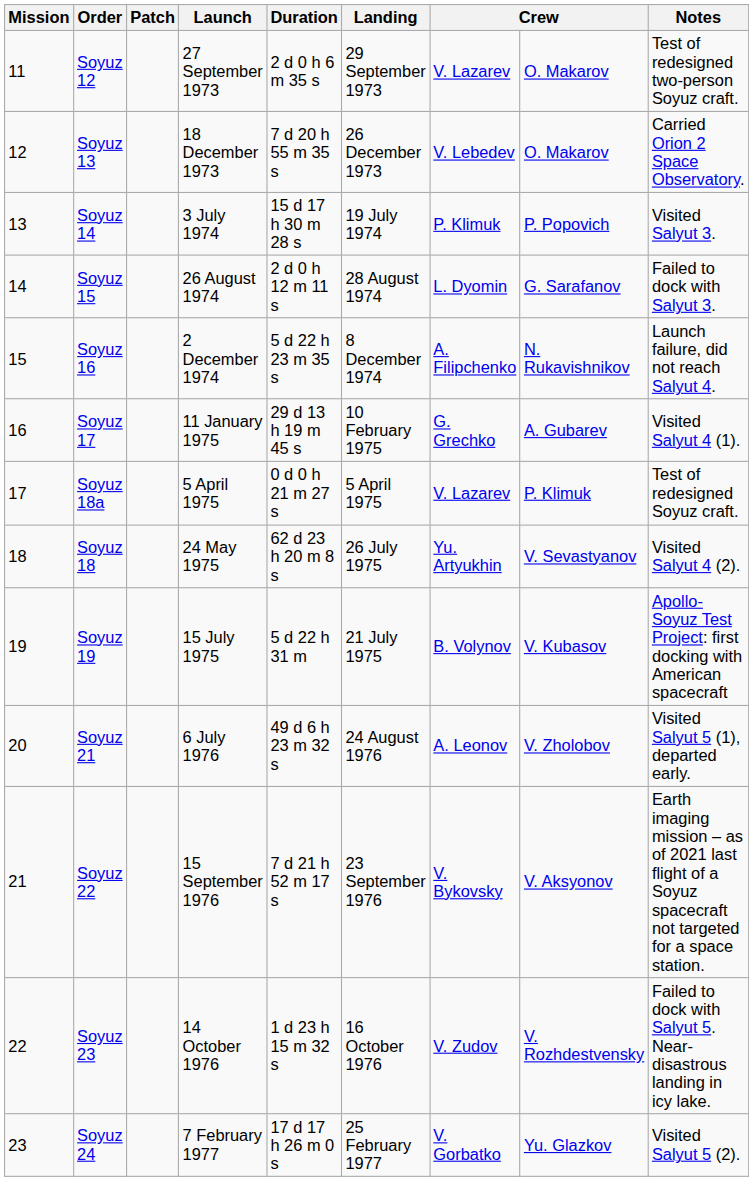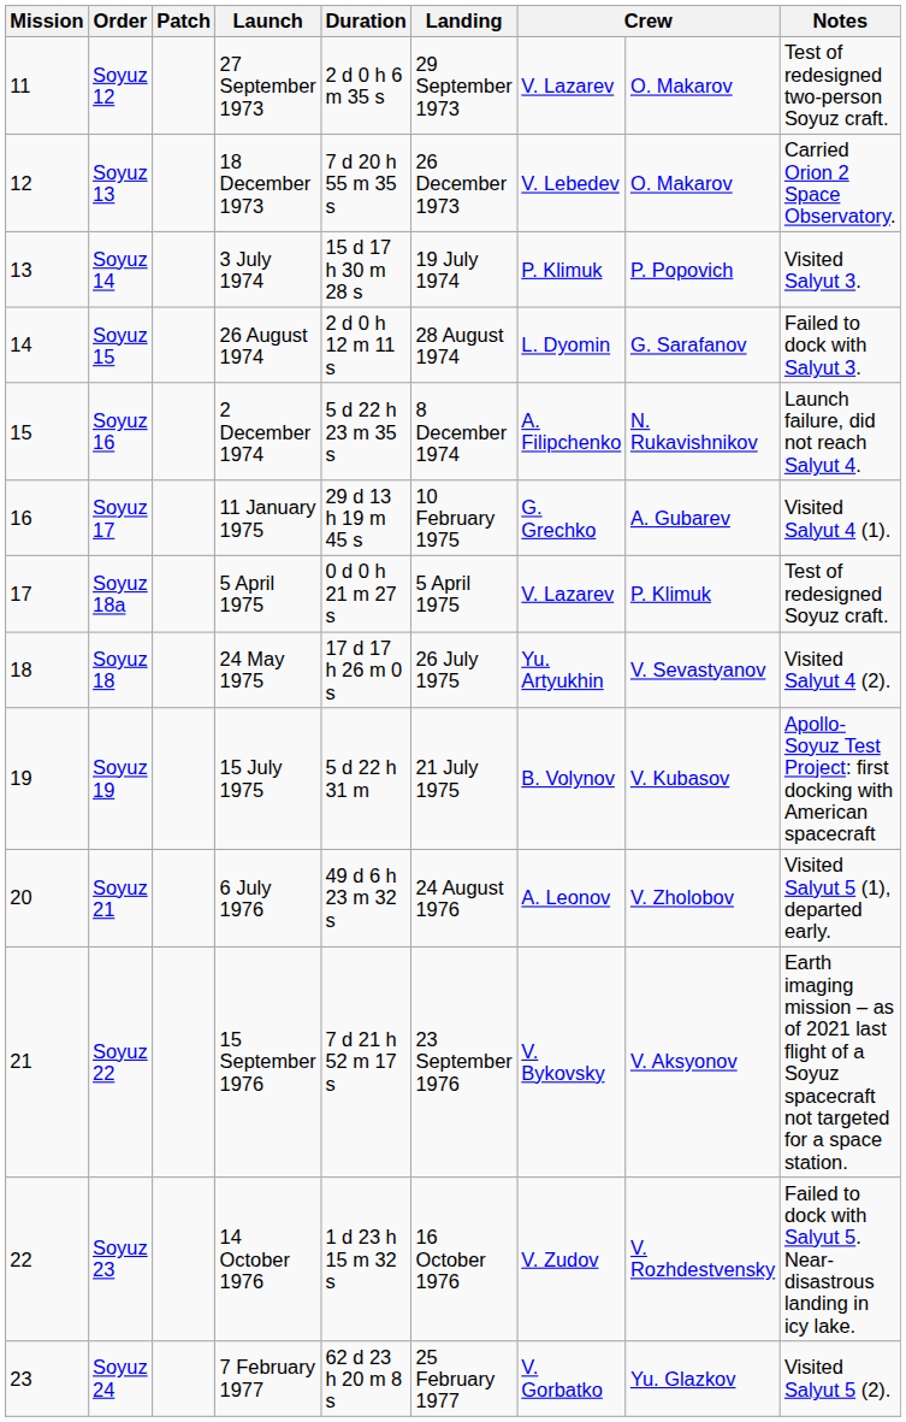 <table class="wikitable" style="font-size: 95%;">
 <tr>
 <th>Mission</th>
 <th>Order</th>
 <th>Patch</th>
 <th>Launch</th>
 <th>Duration</th>
 <th>Landing</th>
 <th colspan="2">Crew</th>
 <th>Notes</th>
 </tr>
 <tr>
 <td>11</td>
 <td><a href='#'>Soyuz 12</a></td>
 <td></td>
 <td>27 September 1973</td>
 <td>2 d 0 h 6 m 35 s</td>
 <td>29 September 1973</td>
 <td><a href='#'>V. Lazarev</a></td>
 <td><a href='#'>O. Makarov</a></td>
 <td>Test of redesigned two-person Soyuz craft.</td>
 </tr>
 <tr>
 <td>12</td>
 <td><a href='#'>Soyuz 13</a></td>
 <td></td>
 <td>18 December 1973</td>
 <td>7 d 20 h 55 m 35 s</td>
 <td>26 December 1973</td>
 <td><a href='#'>V. Lebedev</a></td>
 <td><a href='#'>O. Makarov</a></td>
 <td>Carried <a href='#'>Orion 2 Space Observatory</a>.</td>
 </tr>
 <tr>
 <td>13</td>
 <td><a href='#'>Soyuz 14</a></td>
 <td></td>
 <td>3 July 1974</td>
 <td>15 d 17 h 30 m 28 s</td>
 <td>19 July 1974</td>
 <td><a href='#'>P. Klimuk</a></td>
 <td><a href='#'>P. Popovich</a></td>
 <td>Visited <a href='#'>Salyut 3</a>.</td>
 </tr>
 <tr>
 <td>14</td>
 <td><a href='#'>Soyuz 15</a></td>
 <td></td>
 <td>26 August 1974</td>
 <td>2 d 0 h 12 m 11 s</td>
 <td>28 August 1974</td>
 <td><a href='#'>L. Dyomin</a></td>
 <td><a href='#'>G. Sarafanov</a></td>
 <td>Failed to dock with <a href='#'>Salyut 3</a>.</td>
 </tr>
 <tr>
 <td>15</td>
 <td><a href='#'>Soyuz 16</a></td>
 <td></td>
 <td>2 December 1974</td>
 <td>5 d 22 h 23 m 35 s</td>
 <td>8 December 1974</td>
 <td><a href='#'>A. Filipchenko</a></td>
 <td><a href='#'>N. Rukavishnikov</a></td>
 <td>Launch failure, did not reach <a href='#'>Salyut 4</a>.</td>
 </tr>
 <tr>
 <td>16</td>
 <td><a href='#'>Soyuz 17</a></td>
 <td></td>
 <td>11 January 1975</td>
 <td>29 d 13 h 19 m 45 s</td>
 <td>10 February 1975</td>
 <td><a href='#'>G. Grechko</a></td>
 <td><a href='#'>A. Gubarev</a></td>
 <td>Visited <a href='#'>Salyut 4</a> (1).</td>
 </tr>
 <tr>
 <td>17</td>
 <td><a href='#'>Soyuz 18a</a></td>
 <td></td>
 <td>5 April 1975</td>
 <td>0 d 0 h 21 m 27 s</td>
 <td>5 April 1975</td>
 <td><a href='#'>V. Lazarev</a></td>
 <td><a href='#'>P. Klimuk</a></td>
 <td>Test of redesigned Soyuz craft.</td>
 </tr>
 <tr>
 <td>18</td>
 <td><a href='#'>Soyuz 18</a></td>
 <td></td>
 <td>24 May 1975</td>
-<td>62 d 23 h 20 m 8 s</td>
+<td>17 d 17 h 26 m 0 s</td>
 <td>26 July 1975</td>
 <td><a href='#'>Yu. Artyukhin</a></td>
 <td><a href='#'>V. Sevastyanov</a></td>
 <td>Visited <a href='#'>Salyut 4</a> (2).</td>
 </tr>
 <tr>
 <td>19</td>
 <td><a href='#'>Soyuz 19</a></td>
 <td></td>
 <td>15 July 1975</td>
 <td>5 d 22 h 31 m</td>
 <td>21 July 1975</td>
 <td><a href='#'>B. Volynov</a></td>
 <td><a href='#'>V. Kubasov</a></td>
 <td><a href='#'>Apollo-Soyuz Test Project</a>: first docking with American spacecraft</td>
 </tr>
 <tr>
 <td>20</td>
 <td><a href='#'>Soyuz 21</a></td>
 <td></td>
 <td>6 July 1976</td>
 <td>49 d 6 h 23 m 32 s</td>
 <td>24 August 1976</td>
 <td><a href='#'>A. Leonov</a></td>
 <td><a href='#'>V. Zholobov</a></td>
 <td>Visited <a href='#'>Salyut 5</a> (1), departed early.</td>
 </tr>
 <tr>
 <td>21</td>
 <td><a href='#'>Soyuz 22</a></td>
 <td></td>
 <td>15 September 1976</td>
 <td>7 d 21 h 52 m 17 s</td>
 <td>23 September 1976</td>
 <td><a href='#'>V. Bykovsky</a></td>
 <td><a href='#'>V. Aksyonov</a></td>
 <td>Earth imaging mission – as of 2021 last flight of a Soyuz spacecraft not targeted for a space station.</td>
 </tr>
 <tr>
 <td>22</td>
 <td><a href='#'>Soyuz 23</a></td>
 <td></td>
 <td>14 October 1976</td>
 <td>1 d 23 h 15 m 32 s</td>
 <td>16 October 1976</td>
 <td><a href='#'>V. Zudov</a></td>
 <td><a href='#'>V. Rozhdestvensky</a></td>
 <td>Failed to dock with <a href='#'>Salyut 5</a>. Near-disastrous landing in icy lake.</td>
 </tr>
 <tr>
 <td>23</td>
 <td><a href='#'>Soyuz 24</a></td>
 <td></td>
 <td>7 February 1977</td>
-<td>17 d 17 h 26 m 0 s</td>
+<td>62 d 23 h 20 m 8 s</td>
 <td>25 February 1977</td>
 <td><a href='#'>V. Gorbatko</a></td>
 <td><a href='#'>Yu. Glazkov</a></td>
 <td>Visited <a href='#'>Salyut 5</a> (2).</td>
 </tr>
 </table>
